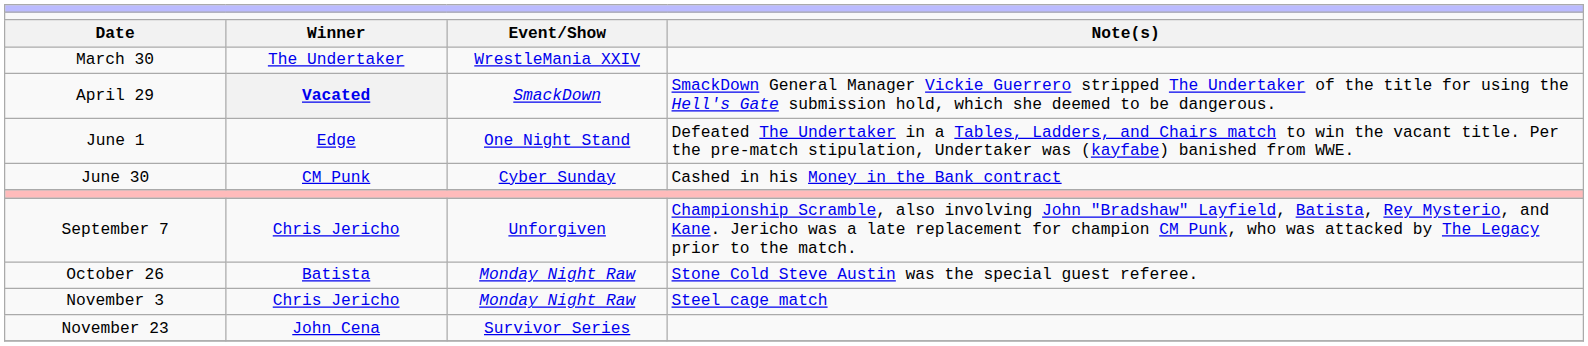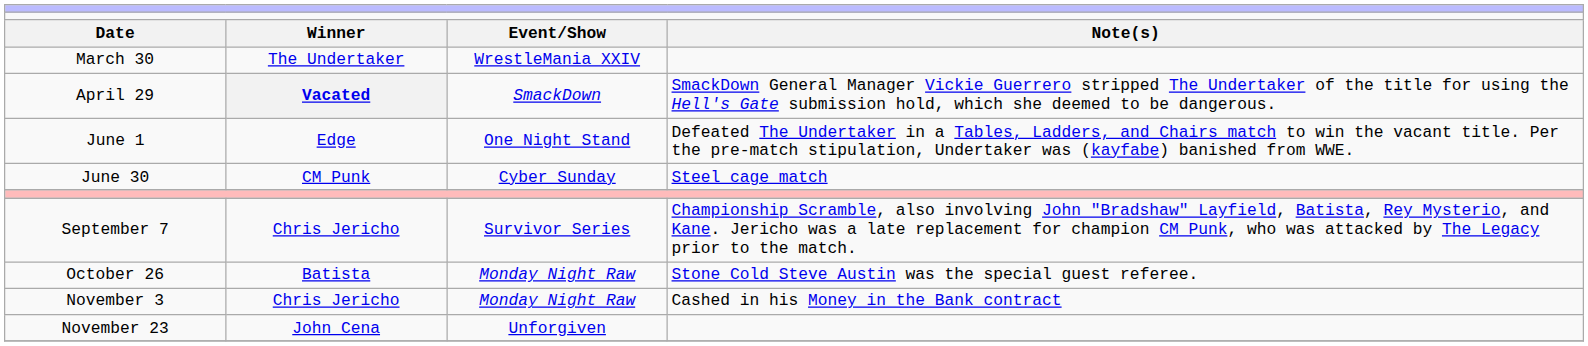 <table class="wikitable" style="text-align:center; width:100%;">
 <tr style="background:#BBF;">
 <td colspan="5"></td>
 </tr>
 <tr>
 <td colspan="5"><strong></strong></td>
 </tr>
 <tr>
 <th width=14%>Date</th>
 <th width=14%>Winner</th>
 <th width=14%>Event/Show</th>
 <th width=58%>Note(s)</th>
 </tr>
 <tr>
 <td>March 30</td>
 <td><a href='#'>The Undertaker</a></td>
 <td><a href='#'>WrestleMania XXIV</a></td>
 <td></td>
 </tr>
 <tr>
 <td>April 29<br></td>
 <th><a href='#'>Vacated</a></th>
 <td><em><a href='#'>SmackDown</a></em></td>
 <td align=left><a href='#'>SmackDown</a> General Manager <a href='#'>Vickie Guerrero</a> stripped <a href='#'>The Undertaker</a> of the title for using the <em><a href='#'>Hell's Gate</a></em> submission hold, which she deemed to be dangerous.</td>
 </tr>
 <tr>
 <td>June 1</td>
 <td><a href='#'>Edge</a></td>
 <td><a href='#'>One Night Stand</a></td>
 <td align=left>Defeated <a href='#'>The Undertaker</a> in a <a href='#'>Tables, Ladders, and Chairs match</a> to win the vacant title. Per the pre-match stipulation, Undertaker was (<a href='#'>kayfabe</a>) banished from WWE.</td>
 </tr>
 <tr>
 <td>June 30</td>
 <td><a href='#'>CM Punk</a></td>
 <td><a href='#'>Cyber Sunday</a></td>
-<td align=left>Cashed in his <a href='#'>Money in the Bank contract</a></td>
+<td align=left><a href='#'>Steel cage match</a></td>
 </tr>
 <tr>
 </tr>
 <tr style="background:#FBB;">
 <td colspan="5"></td>
 </tr>
 <tr>
 </tr>
 <tr>
 <td>September 7</td>
 <td><a href='#'>Chris Jericho</a></td>
-<td><a href='#'>Unforgiven</a></td>
+<td><a href='#'>Survivor Series</a></td>
 <td align=left><a href='#'>Championship Scramble</a>, also involving <a href='#'>John "Bradshaw" Layfield</a>, <a href='#'>Batista</a>, <a href='#'>Rey Mysterio</a>, and <a href='#'>Kane</a>. Jericho was a late replacement for champion <a href='#'>CM Punk</a>, who was attacked by <a href='#'>The Legacy</a> prior to the match.</td>
 </tr>
 <tr>
 <td>October 26</td>
 <td><a href='#'>Batista</a></td>
 <td><em><a href='#'>Monday Night Raw</a></em></td>
 <td align=left><a href='#'>Stone Cold Steve Austin</a> was the special guest referee.</td>
 </tr>
 <tr>
 <td>November 3</td>
 <td><a href='#'>Chris Jericho</a></td>
 <td><em><a href='#'>Monday Night Raw</a></em></td>
-<td align=left><a href='#'>Steel cage match</a></td>
+<td align=left>Cashed in his <a href='#'>Money in the Bank contract</a></td>
 </tr>
 <tr>
 <td>November 23</td>
 <td><a href='#'>John Cena</a></td>
-<td><a href='#'>Survivor Series</a></td>
+<td><a href='#'>Unforgiven</a></td>
 <td></td>
 </tr>
 <tr>
 </tr>
 </table>
